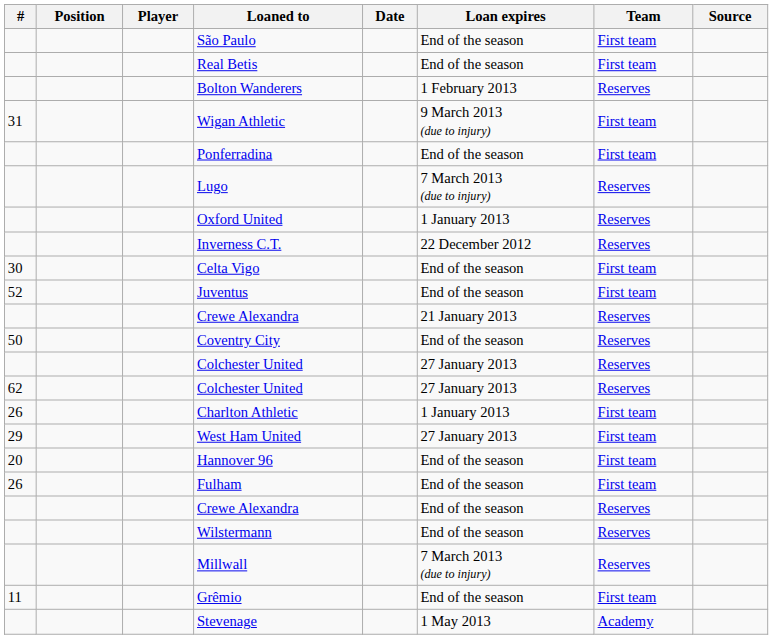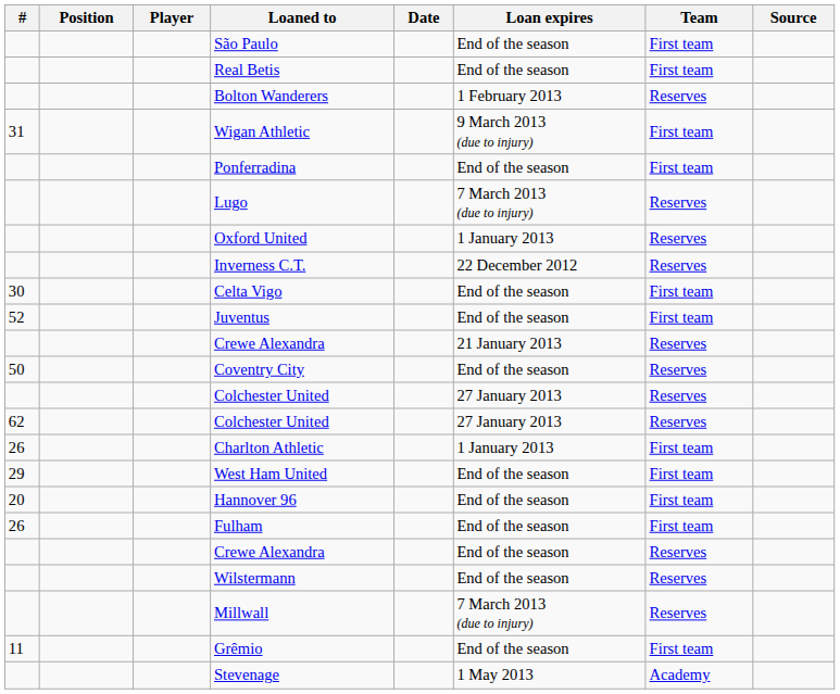 <table class="wikitable sortable" style="width:90%; text-align:center; font-size:95%; text-align:left;">
 <tr>
 <th>#</th>
 <th>Position</th>
 <th>Player</th>
 <th>Loaned to</th>
 <th>Date</th>
 <th>Loan expires</th>
 <th>Team</th>
 <th>Source</th>
 </tr>
 <tr>
 <td></td>
 <td></td>
 <td></td>
 <td> <a href='#'>São Paulo</a></td>
 <td></td>
 <td>End of the season</td>
 <td><a href='#'>First team</a></td>
 <td></td>
 </tr>
 <tr>
 <td></td>
 <td></td>
 <td></td>
 <td> <a href='#'>Real Betis</a></td>
 <td></td>
 <td>End of the season</td>
 <td><a href='#'>First team</a></td>
 <td></td>
 </tr>
 <tr>
 <td></td>
 <td></td>
 <td></td>
 <td> <a href='#'>Bolton Wanderers</a></td>
 <td></td>
 <td>1 February 2013</td>
 <td><a href='#'>Reserves</a></td>
 <td></td>
 </tr>
 <tr>
 <td>31</td>
 <td></td>
 <td></td>
 <td> <a href='#'>Wigan Athletic</a></td>
 <td></td>
 <td>9 March 2013<br><small><em>(due to injury)</em></small></td>
 <td><a href='#'>First team</a></td>
 <td></td>
 </tr>
 <tr>
 <td></td>
 <td></td>
 <td></td>
 <td> <a href='#'>Ponferradina</a></td>
 <td></td>
 <td>End of the season</td>
 <td><a href='#'>First team</a></td>
 <td></td>
 </tr>
 <tr>
 <td></td>
 <td></td>
 <td></td>
 <td> <a href='#'>Lugo</a></td>
 <td></td>
 <td>7 March 2013<br><small><em>(due to injury)</em></small></td>
 <td><a href='#'>Reserves</a></td>
 <td></td>
 </tr>
 <tr>
 <td></td>
 <td></td>
 <td></td>
 <td> <a href='#'>Oxford United</a></td>
 <td></td>
 <td>1 January 2013</td>
 <td><a href='#'>Reserves</a></td>
 <td></td>
 </tr>
 <tr>
 <td></td>
 <td></td>
 <td></td>
 <td> <a href='#'>Inverness C.T.</a></td>
 <td></td>
 <td>22 December 2012</td>
 <td><a href='#'>Reserves</a></td>
 <td></td>
 </tr>
 <tr>
 <td>30</td>
 <td></td>
 <td></td>
 <td> <a href='#'>Celta Vigo</a></td>
 <td></td>
 <td>End of the season</td>
 <td><a href='#'>First team</a></td>
 <td></td>
 </tr>
 <tr>
 <td>52</td>
 <td></td>
 <td></td>
 <td> <a href='#'>Juventus</a></td>
 <td></td>
 <td>End of the season</td>
 <td><a href='#'>First team</a></td>
 <td></td>
 </tr>
 <tr>
 <td></td>
 <td></td>
 <td></td>
 <td> <a href='#'>Crewe Alexandra</a></td>
 <td></td>
 <td>21 January 2013</td>
 <td><a href='#'>Reserves</a></td>
 <td></td>
 </tr>
 <tr>
 <td>50</td>
 <td></td>
 <td></td>
 <td> <a href='#'>Coventry City</a></td>
 <td></td>
 <td>End of the season</td>
 <td><a href='#'>Reserves</a></td>
 <td></td>
 </tr>
 <tr>
 <td></td>
 <td></td>
 <td></td>
 <td> <a href='#'>Colchester United</a></td>
 <td></td>
 <td>27 January 2013</td>
 <td><a href='#'>Reserves</a></td>
 <td></td>
 </tr>
 <tr>
 <td>62</td>
 <td></td>
 <td></td>
 <td> <a href='#'>Colchester United</a></td>
 <td></td>
 <td>27 January 2013</td>
 <td><a href='#'>Reserves</a></td>
 <td></td>
 </tr>
 <tr>
 <td>26</td>
 <td></td>
 <td></td>
 <td> <a href='#'>Charlton Athletic</a></td>
 <td></td>
 <td>1 January 2013</td>
 <td><a href='#'>First team</a></td>
 <td></td>
 </tr>
 <tr>
 <td>29</td>
 <td></td>
 <td></td>
 <td> <a href='#'>West Ham United</a></td>
 <td></td>
-<td>27 January 2013</td>
+<td>End of the season</td>
 <td><a href='#'>First team</a></td>
 <td></td>
 </tr>
 <tr>
 <td>20</td>
 <td></td>
 <td></td>
 <td> <a href='#'>Hannover 96</a></td>
 <td></td>
 <td>End of the season</td>
 <td><a href='#'>First team</a></td>
 <td></td>
 </tr>
 <tr>
 <td>26</td>
 <td></td>
 <td></td>
 <td> <a href='#'>Fulham</a></td>
 <td></td>
 <td>End of the season</td>
 <td><a href='#'>First team</a></td>
 <td></td>
 </tr>
 <tr>
 <td></td>
 <td></td>
 <td></td>
 <td> <a href='#'>Crewe Alexandra</a></td>
 <td></td>
 <td>End of the season</td>
 <td><a href='#'>Reserves</a></td>
 <td></td>
 </tr>
 <tr>
 <td></td>
 <td></td>
 <td></td>
 <td> <a href='#'>Wilstermann</a></td>
 <td></td>
 <td>End of the season</td>
 <td><a href='#'>Reserves</a></td>
 <td></td>
 </tr>
 <tr>
 <td></td>
 <td></td>
 <td></td>
 <td> <a href='#'>Millwall</a></td>
 <td></td>
 <td>7 March 2013<br><small><em>(due to injury)</em></small></td>
 <td><a href='#'>Reserves</a></td>
 <td></td>
 </tr>
 <tr>
 <td>11</td>
 <td></td>
 <td></td>
 <td> <a href='#'>Grêmio</a></td>
 <td></td>
 <td>End of the season</td>
 <td><a href='#'>First team</a></td>
 <td></td>
 </tr>
 <tr>
 <td></td>
 <td></td>
 <td></td>
 <td> <a href='#'>Stevenage</a></td>
 <td></td>
 <td>1 May 2013</td>
 <td><a href='#'>Academy</a></td>
 <td></td>
 </tr>
 </table>
